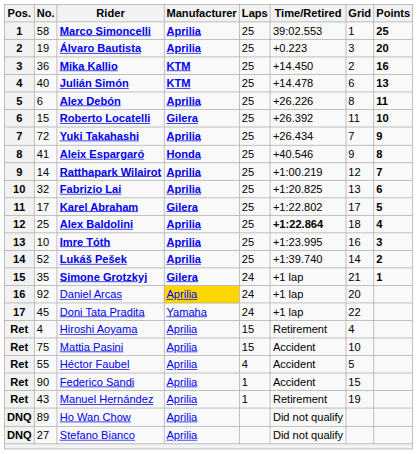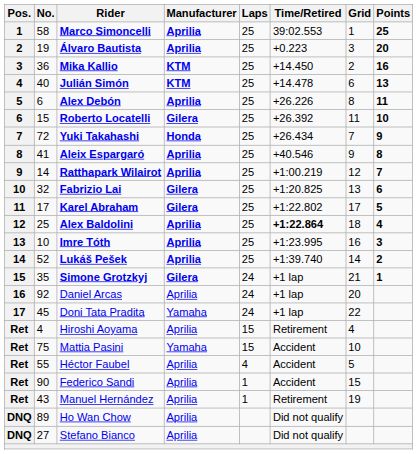 <table class="wikitable" style="font-size: 95%;">
 <tr>
 <th>Pos.</th>
 <th>No.</th>
 <th>Rider</th>
 <th>Manufacturer</th>
 <th>Laps</th>
 <th>Time/Retired</th>
 <th>Grid</th>
 <th>Points</th>
 </tr>
 <tr>
 <th>1</th>
 <td>58</td>
 <td> <strong><a href='#'>Marco Simoncelli</a></strong></td>
 <td><strong><a href='#'>Aprilia</a></strong></td>
 <td>25</td>
 <td>39:02.553</td>
 <td>1</td>
 <td><strong>25</strong></td>
 </tr>
 <tr>
 <th>2</th>
 <td>19</td>
 <td> <strong><a href='#'>Álvaro Bautista</a></strong></td>
 <td><strong><a href='#'>Aprilia</a></strong></td>
 <td>25</td>
 <td>+0.223</td>
 <td>3</td>
 <td><strong>20</strong></td>
 </tr>
 <tr>
 <th>3</th>
 <td>36</td>
 <td> <strong><a href='#'>Mika Kallio</a></strong></td>
 <td><strong><a href='#'>KTM</a></strong></td>
 <td>25</td>
 <td>+14.450</td>
 <td>2</td>
 <td><strong>16</strong></td>
 </tr>
 <tr>
 <th>4</th>
 <td>40</td>
 <td> <strong><a href='#'>Julián Simón</a></strong></td>
 <td><strong><a href='#'>KTM</a></strong></td>
 <td>25</td>
 <td>+14.478</td>
 <td>6</td>
 <td><strong>13</strong></td>
 </tr>
 <tr>
 <th>5</th>
 <td>6</td>
 <td> <strong><a href='#'>Alex Debón</a></strong></td>
 <td><strong><a href='#'>Aprilia</a></strong></td>
 <td>25</td>
 <td>+26.226</td>
 <td>8</td>
 <td><strong>11</strong></td>
 </tr>
 <tr>
 <th>6</th>
 <td>15</td>
 <td> <strong><a href='#'>Roberto Locatelli</a></strong></td>
 <td><strong><a href='#'>Gilera</a></strong></td>
 <td>25</td>
 <td>+26.392</td>
 <td>11</td>
 <td><strong>10</strong></td>
 </tr>
 <tr>
 <th>7</th>
 <td>72</td>
 <td> <strong><a href='#'>Yuki Takahashi</a></strong></td>
-<td><strong><a href='#'>Aprilia</a></strong></td>
+<td><strong><a href='#'>Honda</a></strong></td>
 <td>25</td>
 <td>+26.434</td>
 <td>7</td>
 <td><strong>9</strong></td>
 </tr>
 <tr>
 <th>8</th>
 <td>41</td>
 <td> <strong><a href='#'>Aleix Espargaró</a></strong></td>
-<td><strong><a href='#'>Honda</a></strong></td>
+<td><strong><a href='#'>Aprilia</a></strong></td>
 <td>25</td>
 <td>+40.546</td>
 <td>9</td>
 <td><strong>8</strong></td>
 </tr>
 <tr>
 <th>9</th>
 <td>14</td>
 <td> <strong><a href='#'>Ratthapark Wilairot</a></strong></td>
 <td><strong><a href='#'>Aprilia</a></strong></td>
 <td>25</td>
 <td>+1:00.219</td>
 <td>12</td>
 <td><strong>7</strong></td>
 </tr>
 <tr>
 <th>10</th>
 <td>32</td>
 <td> <strong><a href='#'>Fabrizio Lai</a></strong></td>
-<td><strong><a href='#'>Aprilia</a></strong></td>
+<td><strong><a href='#'>Gilera</a></strong></td>
 <td>25</td>
 <td>+1:20.825</td>
 <td>13</td>
 <td><strong>6</strong></td>
 </tr>
 <tr>
 <th>11</th>
 <td>17</td>
 <td> <strong><a href='#'>Karel Abraham</a></strong></td>
 <td><strong><a href='#'>Gilera</a></strong></td>
 <td>25</td>
 <td>+1:22.802</td>
 <td>17</td>
 <td><strong>5</strong></td>
 </tr>
 <tr>
 <th>12</th>
 <td>25</td>
 <td> <strong><a href='#'>Alex Baldolini</a></strong></td>
 <td><strong><a href='#'>Aprilia</a></strong></td>
 <td>25</td>
 <td><strong>+1:22.864</strong></td>
 <td>18</td>
 <td><strong>4</strong></td>
 </tr>
 <tr>
 <th>13</th>
 <td>10</td>
 <td> <strong><a href='#'>Imre Tóth</a></strong></td>
 <td><strong><a href='#'>Aprilia</a></strong></td>
 <td>25</td>
 <td>+1:23.995</td>
 <td>16</td>
 <td><strong>3</strong></td>
 </tr>
 <tr>
 <th>14</th>
 <td>52</td>
 <td> <strong><a href='#'>Lukáš Pešek</a></strong></td>
 <td><strong><a href='#'>Aprilia</a></strong></td>
 <td>25</td>
 <td>+1:39.740</td>
 <td>14</td>
 <td><strong>2</strong></td>
 </tr>
 <tr>
 <th>15</th>
 <td>35</td>
 <td> <strong><a href='#'>Simone Grotzkyj</a></strong></td>
 <td><strong><a href='#'>Gilera</a></strong></td>
 <td>24</td>
 <td>+1 lap</td>
 <td>21</td>
 <td><strong>1</strong></td>
 </tr>
 <tr>
 <th>16</th>
 <td>92</td>
 <td> <a href='#'>Daniel Arcas</a></td>
-<td style="background: gold;"><a href='#'>Aprilia</a></td>
+<td><a href='#'>Aprilia</a></td>
 <td>24</td>
 <td>+1 lap</td>
 <td>20</td>
 <td></td>
 </tr>
 <tr>
 <th>17</th>
 <td>45</td>
 <td> <a href='#'>Doni Tata Pradita</a></td>
 <td><a href='#'>Yamaha</a></td>
 <td>24</td>
 <td>+1 lap</td>
 <td>22</td>
 <td></td>
 </tr>
 <tr>
 <th>Ret</th>
 <td>4</td>
 <td> <a href='#'>Hiroshi Aoyama</a></td>
 <td><a href='#'>Aprilia</a></td>
 <td>15</td>
 <td>Retirement</td>
 <td>4</td>
 <td></td>
 </tr>
 <tr>
 <th>Ret</th>
 <td>75</td>
 <td> <a href='#'>Mattia Pasini</a></td>
-<td><a href='#'>Aprilia</a></td>
+<td><a href='#'>Yamaha</a></td>
 <td>15</td>
 <td>Accident</td>
 <td>10</td>
 <td></td>
 </tr>
 <tr>
 <th>Ret</th>
 <td>55</td>
 <td> <a href='#'>Héctor Faubel</a></td>
 <td><a href='#'>Aprilia</a></td>
 <td>4</td>
 <td>Accident</td>
 <td>5</td>
 <td></td>
 </tr>
 <tr>
 <th>Ret</th>
 <td>90</td>
 <td> <a href='#'>Federico Sandi</a></td>
 <td><a href='#'>Aprilia</a></td>
 <td>1</td>
 <td>Accident</td>
 <td>15</td>
 <td></td>
 </tr>
 <tr>
 <th>Ret</th>
 <td>43</td>
 <td> <a href='#'>Manuel Hernández</a></td>
 <td><a href='#'>Aprilia</a></td>
 <td>1</td>
 <td>Retirement</td>
 <td>19</td>
 <td></td>
 </tr>
 <tr>
 <th>DNQ</th>
 <td>89</td>
 <td> <a href='#'>Ho Wan Chow</a></td>
 <td><a href='#'>Aprilia</a></td>
 <td></td>
 <td>Did not qualify</td>
 <td></td>
 <td></td>
 </tr>
 <tr>
 <th>DNQ</th>
 <td>27</td>
 <td> <a href='#'>Stefano Bianco</a></td>
 <td><a href='#'>Aprilia</a></td>
 <td></td>
 <td>Did not qualify</td>
 <td></td>
 <td></td>
 </tr>
 <tr>
 <th colspan=8></th>
 </tr>
 </table>
